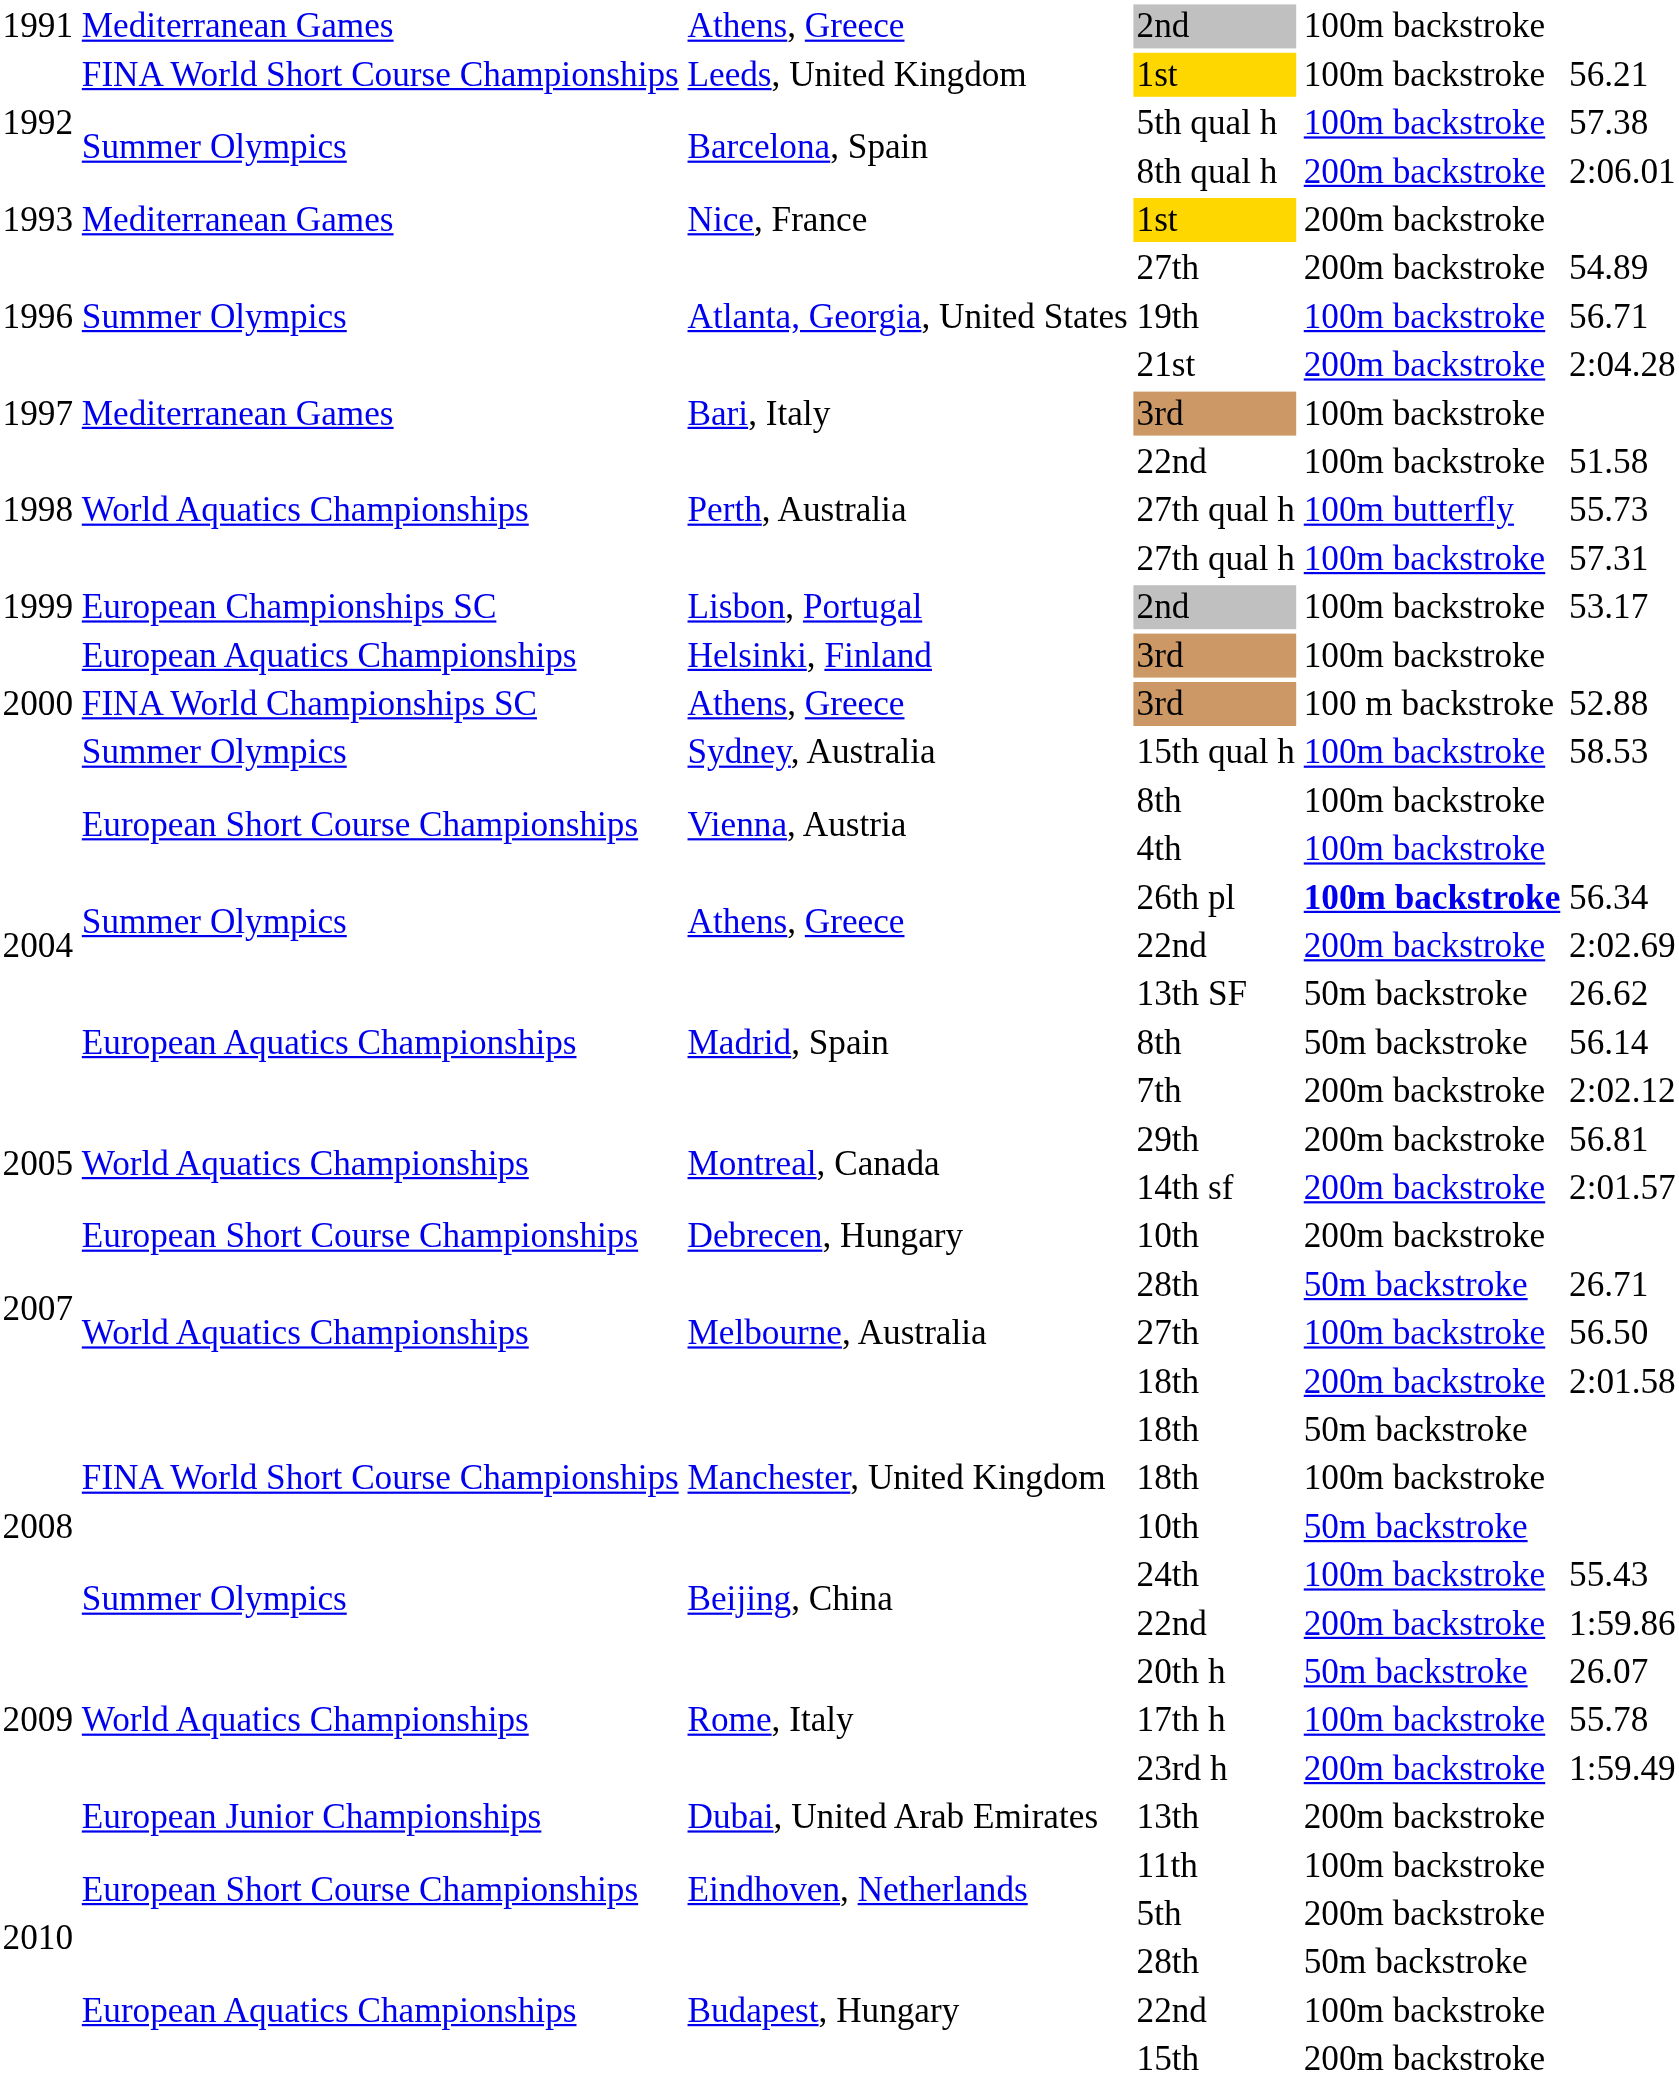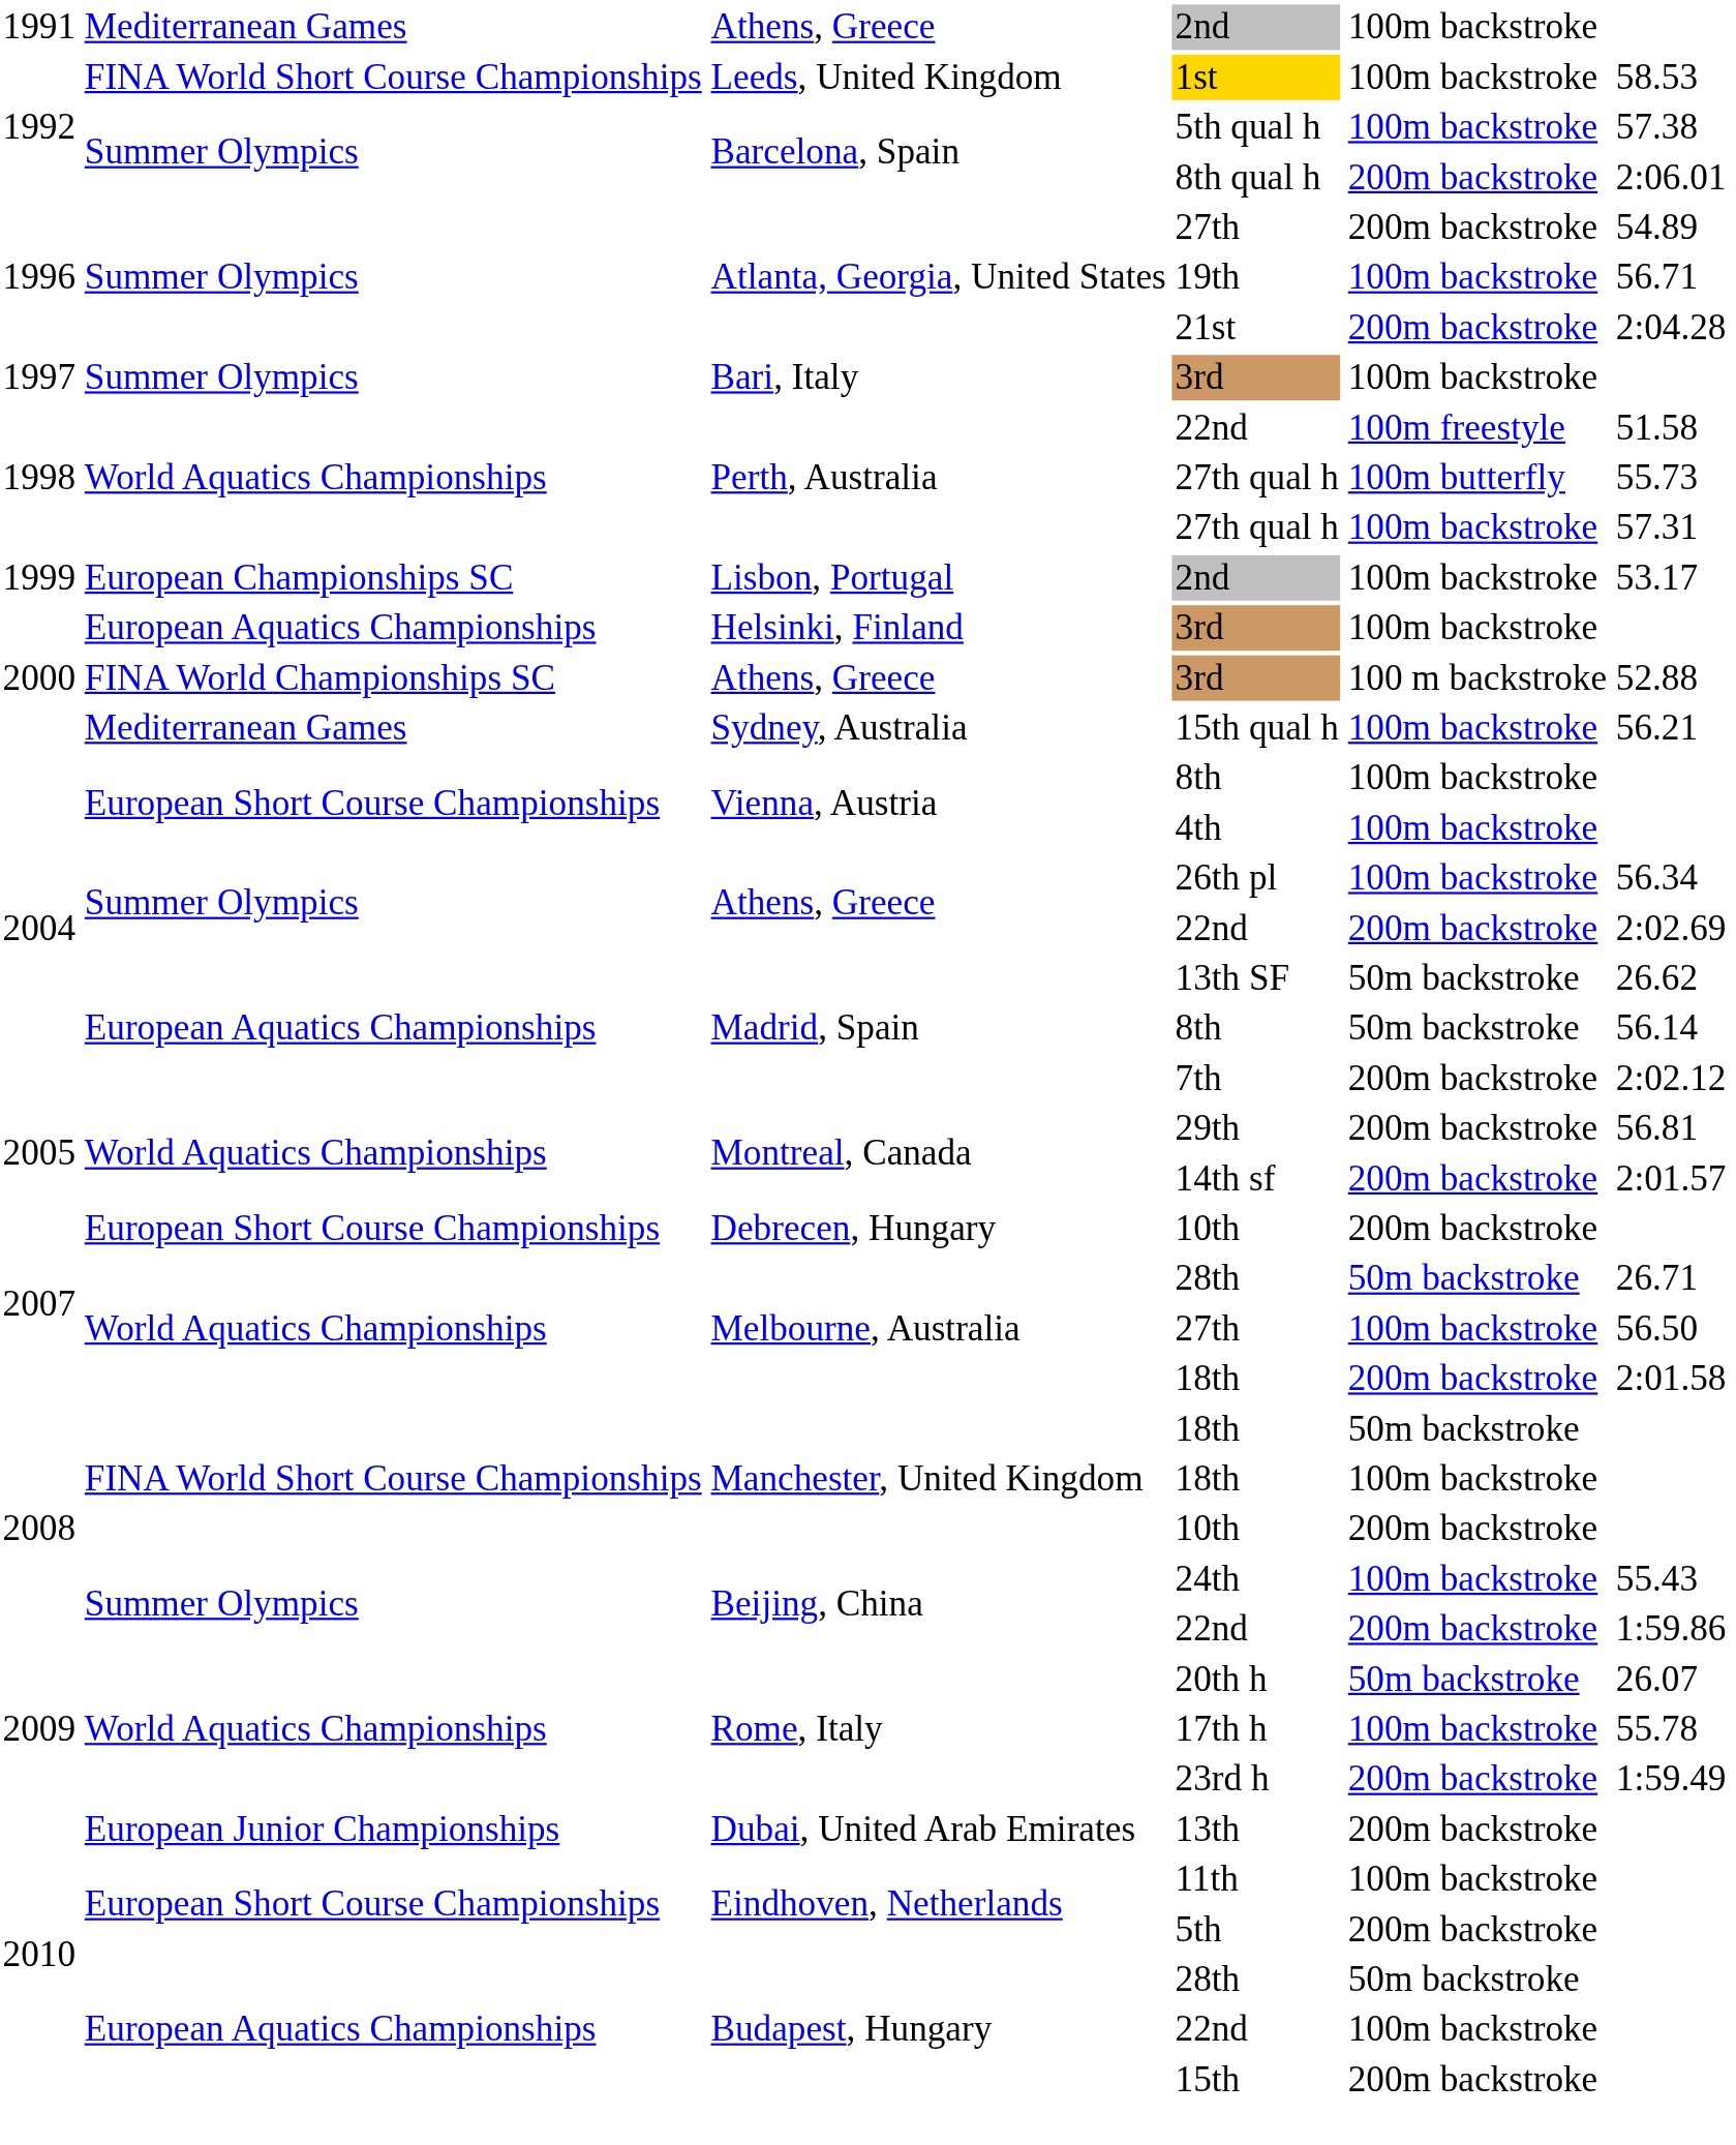 <table>
 <tr>
 <td>1991</td>
 <td><a href='#'>Mediterranean Games</a></td>
 <td><a href='#'>Athens</a>, <a href='#'>Greece</a></td>
 <td bgcolor=silver>2nd</td>
 <td>100m backstroke</td>
 <td></td>
 </tr>
 <tr>
 <td rowspan=3>1992</td>
 <td><a href='#'>FINA World Short Course Championships</a></td>
 <td><a href='#'>Leeds</a>, United Kingdom</td>
 <td bgcolor=gold>1st</td>
 <td>100m backstroke</td>
-<td>56.21</td>
+<td>58.53</td>
 </tr>
 <tr>
 <td rowspan=2><a href='#'>Summer Olympics</a></td>
 <td rowspan=2><a href='#'>Barcelona</a>, Spain</td>
 <td>5th qual h</td>
 <td><a href='#'>100m backstroke</a></td>
 <td>57.38</td>
 </tr>
 <tr>
 <td>8th qual h</td>
 <td><a href='#'>200m backstroke</a></td>
 <td>2:06.01</td>
-</tr>
-<tr>
-<td>1993</td>
-<td><a href='#'>Mediterranean Games</a></td>
-<td><a href='#'>Nice</a>, France</td>
-<td bgcolor=gold>1st</td>
-<td>200m backstroke</td>
-<td></td>
 </tr>
 <tr>
 <td rowspan=3>1996</td>
 <td rowspan=3><a href='#'>Summer Olympics</a></td>
 <td rowspan=3><a href='#'>Atlanta, Georgia</a>, United States</td>
 <td>27th</td>
 <td>200m backstroke</td>
 <td>54.89</td>
 </tr>
 <tr>
 <td>19th</td>
 <td><a href='#'>100m backstroke</a></td>
 <td>56.71</td>
 </tr>
 <tr>
 <td>21st</td>
 <td><a href='#'>200m backstroke</a></td>
 <td>2:04.28</td>
 </tr>
 <tr>
 <td>1997</td>
-<td><a href='#'>Mediterranean Games</a></td>
+<td><a href='#'>Summer Olympics</a></td>
 <td><a href='#'>Bari</a>, Italy</td>
 <td bgcolor="#cc9966">3rd</td>
 <td>100m backstroke</td>
 <td></td>
 </tr>
 <tr>
 <td rowspan=3>1998</td>
 <td rowspan=3><a href='#'>World Aquatics Championships</a></td>
 <td rowspan=3><a href='#'>Perth</a>, Australia</td>
 <td>22nd</td>
-<td>100m backstroke</td>
+<td><a href='#'>100m freestyle</a></td>
 <td>51.58</td>
 </tr>
 <tr>
 <td>27th qual h</td>
 <td><a href='#'>100m butterfly</a></td>
 <td>55.73</td>
 </tr>
 <tr>
 <td>27th qual h</td>
 <td><a href='#'>100m backstroke</a></td>
 <td>57.31</td>
 </tr>
 <tr>
 <td>1999</td>
 <td><a href='#'>European Championships SC</a></td>
 <td><a href='#'>Lisbon</a>, <a href='#'>Portugal</a></td>
 <td bgcolor=silver>2nd</td>
 <td>100m backstroke</td>
 <td>53.17</td>
 </tr>
 <tr>
 <td rowspan=3>2000</td>
 <td><a href='#'>European Aquatics Championships</a></td>
 <td><a href='#'>Helsinki</a>, <a href='#'>Finland</a></td>
 <td bgcolor="#cc9966">3rd</td>
 <td>100m backstroke</td>
 <td></td>
 </tr>
 <tr>
 <td><a href='#'>FINA World Championships SC</a></td>
 <td><a href='#'>Athens</a>, <a href='#'>Greece</a></td>
 <td bgcolor="#cc9966">3rd</td>
 <td>100 m backstroke</td>
 <td>52.88</td>
 </tr>
 <tr>
-<td><a href='#'>Summer Olympics</a></td>
+<td><a href='#'>Mediterranean Games</a></td>
 <td><a href='#'>Sydney</a>, Australia</td>
 <td>15th qual h</td>
 <td><a href='#'>100m backstroke</a></td>
-<td>58.53</td>
+<td>56.21</td>
 </tr>
 <tr>
 <td rowspan=7>2004</td>
 <td rowspan=2><a href='#'>European Short Course Championships</a></td>
 <td rowspan=2><a href='#'>Vienna</a>, Austria</td>
 <td>8th</td>
 <td>100m backstroke</td>
 <td></td>
 </tr>
 <tr>
 <td>4th</td>
 <td><a href='#'>100m backstroke</a></td>
 <td></td>
 </tr>
 <tr>
 <td rowspan=2><a href='#'>Summer Olympics</a></td>
 <td rowspan=2><a href='#'>Athens</a>, <a href='#'>Greece</a></td>
 <td>26th pl</td>
-<td><strong><a href='#'>100m backstroke</a></strong></td>
+<td><a href='#'>100m backstroke</a></td>
 <td>56.34</td>
 </tr>
 <tr>
 <td>22nd</td>
 <td><a href='#'>200m backstroke</a></td>
 <td>2:02.69</td>
 </tr>
 <tr>
 <td rowspan=3><a href='#'>European Aquatics Championships</a></td>
 <td rowspan=3><a href='#'>Madrid</a>, Spain</td>
 <td>13th SF</td>
 <td>50m backstroke</td>
 <td>26.62</td>
 </tr>
 <tr>
 <td>8th</td>
 <td>50m backstroke</td>
 <td>56.14</td>
 </tr>
 <tr>
 <td>7th</td>
 <td>200m backstroke</td>
 <td>2:02.12</td>
 </tr>
 <tr>
 <td rowspan=2>2005</td>
 <td rowspan=2><a href='#'>World Aquatics Championships</a></td>
 <td rowspan=2><a href='#'>Montreal</a>, Canada</td>
 <td>29th</td>
 <td>200m backstroke</td>
 <td>56.81</td>
 </tr>
 <tr>
 <td>14th sf</td>
 <td><a href='#'>200m backstroke</a></td>
 <td>2:01.57</td>
 </tr>
 <tr>
 <td rowspan=4>2007</td>
 <td><a href='#'>European Short Course Championships</a></td>
 <td><a href='#'>Debrecen</a>, Hungary</td>
 <td>10th</td>
 <td>200m backstroke</td>
 <td></td>
 </tr>
 <tr>
 <td rowspan=3><a href='#'>World Aquatics Championships</a></td>
 <td rowspan=3><a href='#'>Melbourne</a>, Australia</td>
 <td>28th</td>
 <td><a href='#'>50m backstroke</a></td>
 <td>26.71</td>
 </tr>
 <tr>
 <td>27th</td>
 <td><a href='#'>100m backstroke</a></td>
 <td>56.50</td>
 </tr>
 <tr>
 <td>18th</td>
 <td><a href='#'>200m backstroke</a></td>
 <td>2:01.58</td>
 </tr>
 <tr>
 <td rowspan=5>2008</td>
 <td rowspan=3><a href='#'>FINA World Short Course Championships</a></td>
 <td rowspan=3><a href='#'>Manchester</a>, United Kingdom</td>
 <td>18th</td>
 <td>50m backstroke</td>
 <td></td>
 </tr>
 <tr>
 <td>18th</td>
 <td>100m backstroke</td>
 <td></td>
 </tr>
 <tr>
 <td>10th</td>
-<td><a href='#'>50m backstroke</a></td>
+<td>200m backstroke</td>
 <td></td>
 </tr>
 <tr>
 <td rowspan=2><a href='#'>Summer Olympics</a></td>
 <td rowspan=2><a href='#'>Beijing</a>, China</td>
 <td>24th</td>
 <td><a href='#'>100m backstroke</a></td>
 <td>55.43</td>
 </tr>
 <tr>
 <td>22nd</td>
 <td><a href='#'>200m backstroke</a></td>
 <td>1:59.86</td>
 </tr>
 <tr>
 <td rowspan=3>2009</td>
 <td rowspan=3><a href='#'>World Aquatics Championships</a></td>
 <td rowspan=3><a href='#'>Rome</a>, Italy</td>
 <td>20th h</td>
 <td><a href='#'>50m backstroke</a></td>
 <td>26.07</td>
 </tr>
 <tr>
 <td>17th h</td>
 <td><a href='#'>100m backstroke</a></td>
 <td>55.78</td>
 </tr>
 <tr |>
 <td>23rd h</td>
 <td><a href='#'>200m backstroke</a></td>
 <td>1:59.49</td>
 </tr>
 <tr>
 <td rowspan=6>2010</td>
 <td><a href='#'>European Junior Championships</a></td>
 <td><a href='#'>Dubai</a>, United Arab Emirates</td>
 <td>13th</td>
 <td>200m backstroke</td>
 <td></td>
 </tr>
 <tr>
 <td rowspan=2><a href='#'>European Short Course Championships</a></td>
 <td rowspan=2><a href='#'>Eindhoven</a>, <a href='#'>Netherlands</a></td>
 <td>11th</td>
 <td>100m backstroke</td>
 <td></td>
 </tr>
 <tr>
 <td>5th</td>
 <td>200m backstroke</td>
 <td></td>
 </tr>
 <tr>
 <td rowspan=3><a href='#'>European Aquatics Championships</a></td>
 <td rowspan=3><a href='#'>Budapest</a>, Hungary</td>
 <td>28th</td>
 <td>50m backstroke</td>
 <td></td>
 </tr>
 <tr>
 <td>22nd</td>
 <td>100m backstroke</td>
 <td></td>
 </tr>
 <tr>
 <td>15th</td>
 <td>200m backstroke</td>
 <td></td>
 </tr>
 </table>
